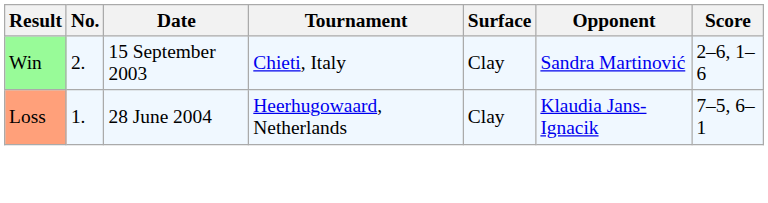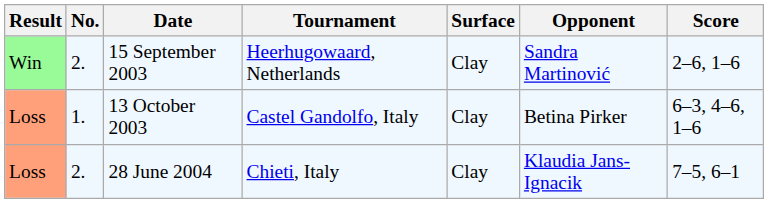 <table class="sortable wikitable" style=font-size:97%>
 <tr>
 <th>Result</th>
 <th>No.</th>
 <th>Date</th>
 <th>Tournament</th>
 <th>Surface</th>
 <th>Opponent</th>
 <th>Score</th>
 </tr>
 <tr style="background:#f0f8ff;">
 <td style="background:#98fb98;">Win</td>
 <td>2.</td>
 <td>15 September 2003</td>
-<td><a href='#'>Chieti</a>, Italy</td>
+<td><a href='#'>Heerhugowaard</a>, Netherlands</td>
 <td>Clay</td>
 <td> <a href='#'>Sandra Martinović</a></td>
 <td>2–6, 1–6</td>
 </tr>
 <tr style="background:#f0f8ff;">
 <td style="background:#ffa07a;">Loss</td>
 <td>1.</td>
+<td>13 October 2003</td>
+<td><a href='#'>Castel Gandolfo</a>, Italy</td>
+<td>Clay</td>
+<td> Betina Pirker</td>
+<td>6–3, 4–6, 1–6</td>
+</tr>
+<tr style="background:#f0f8ff;">
+<td style="background:#ffa07a;">Loss</td>
+<td>2.</td>
 <td>28 June 2004</td>
-<td><a href='#'>Heerhugowaard</a>, Netherlands</td>
+<td><a href='#'>Chieti</a>, Italy</td>
 <td>Clay</td>
 <td> <a href='#'>Klaudia Jans-Ignacik</a></td>
 <td>7–5, 6–1</td>
 </tr>
 </table>
